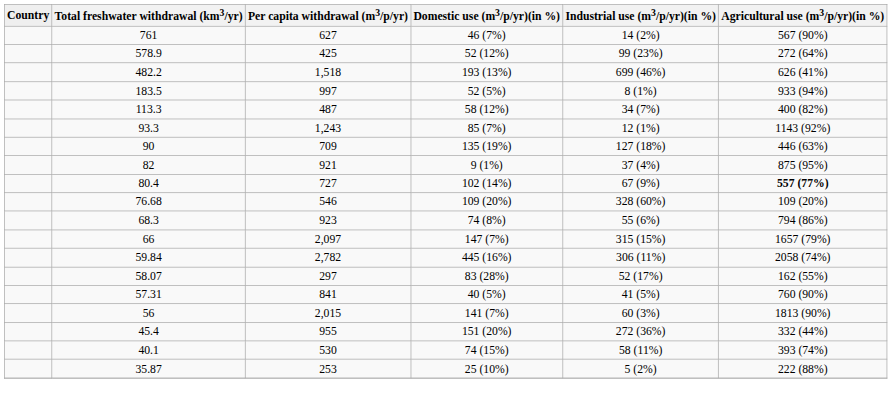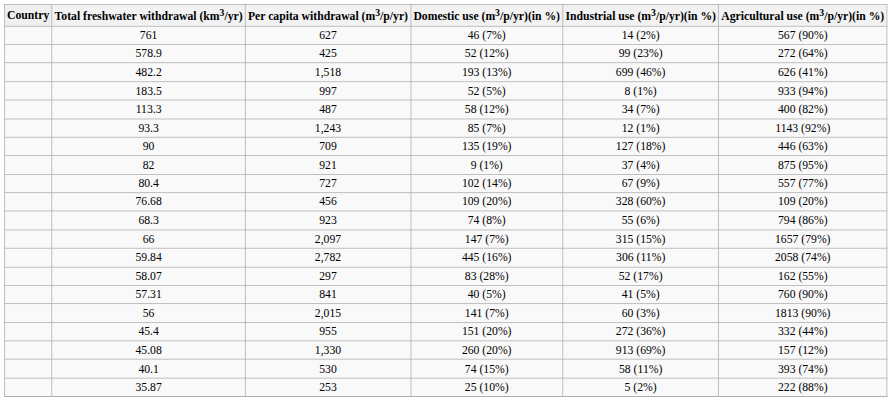 <table class="wikitable sortable" style="text-align:center">
 <tr>
 <th style="background:#efefef;">Country</th>
 <th>Total freshwater withdrawal (km<sup>3</sup>/yr)</th>
 <th>Per capita withdrawal (m<sup>3</sup>/p/yr)</th>
 <th>Domestic use (m<sup>3</sup>/p/yr)(in %)</th>
 <th>Industrial use (m<sup>3</sup>/p/yr)(in %)</th>
 <th>Agricultural use (m<sup>3</sup>/p/yr)(in %)</th>
 </tr>
 <tr>
 <td></td>
 <td>761</td>
 <td>627</td>
 <td data-sort-value=46>46 (7%)</td>
 <td data-sort-value=14>14 (2%)</td>
 <td data-sort-value=567>567 (90%)</td>
 </tr>
 <tr>
 <td></td>
 <td>578.9</td>
 <td>425</td>
 <td data-sort-value=52>52 (12%)</td>
 <td data-sort-value=99>99 (23%)</td>
 <td data-sort-value=272>272 (64%)</td>
 </tr>
 <tr>
 <td></td>
 <td>482.2</td>
 <td>1,518</td>
 <td data-sort-value=193>193 (13%)</td>
 <td data-sort-value=699>699 (46%)</td>
 <td data-sort-value=626>626 (41%)</td>
 </tr>
 <tr>
 <td></td>
 <td>183.5</td>
 <td>997</td>
 <td data-sort-value=52>52 (5%)</td>
 <td data-sort-value=8>8 (1%)</td>
 <td data-sort-value=933>933 (94%)</td>
 </tr>
 <tr>
 <td></td>
 <td>113.3</td>
 <td>487</td>
 <td data-sort-value=58>58 (12%)</td>
 <td data-sort-value=34>34 (7%)</td>
 <td data-sort-value=400>400 (82%)</td>
 </tr>
 <tr>
 <td></td>
 <td>93.3</td>
 <td>1,243</td>
 <td data-sort-value=85>85 (7%)</td>
 <td data-sort-value=12>12 (1%)</td>
 <td data-sort-value=1143>1143 (92%)</td>
 </tr>
 <tr>
 <td></td>
 <td>90</td>
 <td>709</td>
 <td data-sort-value=135>135 (19%)</td>
 <td data-sort-value=127>127 (18%)</td>
 <td data-sort-value=446>446 (63%)</td>
 </tr>
 <tr>
 <td></td>
 <td>82</td>
 <td>921</td>
 <td data-sort-value=9>9 (1%)</td>
 <td data-sort-value=37>37 (4%)</td>
 <td data-sort-value=875>875 (95%)</td>
 </tr>
 <tr>
 <td></td>
 <td>80.4</td>
 <td>727</td>
 <td data-sort-value=102>102 (14%)</td>
 <td data-sort-value=67>67 (9%)</td>
-<td data-sort-value=557><strong>557 (77%)</strong></td>
+<td data-sort-value=557>557 (77%)</td>
 </tr>
 <tr>
 <td></td>
 <td>76.68</td>
-<td>546</td>
+<td>456</td>
 <td dat-sort-value=109>109 (20%)</td>
 <td data-sort-value=328>328 (60%)</td>
 <td data-sort-value=109>109 (20%)</td>
 </tr>
 <tr>
 <td></td>
 <td>68.3</td>
 <td>923</td>
 <td data-sort-value=74>74 (8%)</td>
 <td data-sort-value=55>55 (6%)</td>
 <td data-sort-value=794>794 (86%)</td>
 </tr>
 <tr>
 <td></td>
 <td>66</td>
 <td>2,097</td>
 <td data-sort-value=147>147 (7%)</td>
 <td data-sort-value=315>315 (15%)</td>
 <td data-sort-value=1657>1657 (79%)</td>
 </tr>
 <tr>
 <td></td>
 <td>59.84</td>
 <td>2,782</td>
 <td data-sort-value=445>445 (16%)</td>
 <td data-sort-value=306>306 (11%)</td>
 <td data-sort-value=2058>2058 (74%)</td>
 </tr>
 <tr>
 <td></td>
 <td>58.07</td>
 <td>297</td>
 <td data-sort-value=83>83 (28%)</td>
 <td data-sort-value=52>52 (17%)</td>
 <td data-sort-value=162>162 (55%)</td>
 </tr>
 <tr>
 <td></td>
 <td>57.31</td>
 <td>841</td>
 <td data-sort-value=40>40 (5%)</td>
 <td data-sort-value=41>41 (5%)</td>
 <td data-sort-value=760>760 (90%)</td>
 </tr>
 <tr>
 <td></td>
 <td>56</td>
 <td>2,015</td>
 <td data-sort-value=141>141 (7%)</td>
 <td data-sort-value=60>60 (3%)</td>
 <td data-sort-value=1813>1813 (90%)</td>
 </tr>
 <tr>
 <td></td>
 <td>45.4</td>
 <td>955</td>
 <td data-sort-value=151>151 (20%)</td>
 <td data-sort-value=272>272 (36%)</td>
 <td data-sort-value=332>332 (44%)</td>
 </tr>
 <tr>
 <td></td>
+<td>45.08</td>
+<td>1,330</td>
+<td data-sort-value=260>260 (20%)</td>
+<td data-sort-value=913>913 (69%)</td>
+<td data-sort-value=157>157 (12%)</td>
+</tr>
+<tr>
+<td></td>
 <td>40.1</td>
 <td>530</td>
 <td data-sort-value=74>74 (15%)</td>
 <td data-sort-value=58>58 (11%)</td>
 <td data-sort-value=393>393 (74%)</td>
 </tr>
 <tr>
 <td></td>
 <td>35.87</td>
 <td>253</td>
 <td data-sort-value=25>25 (10%)</td>
 <td data-sort-value=5>5 (2%)</td>
 <td data-sort-value=222>222 (88%)</td>
 </tr>
 <tr>
 </tr>
 </table>
